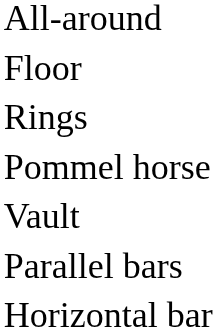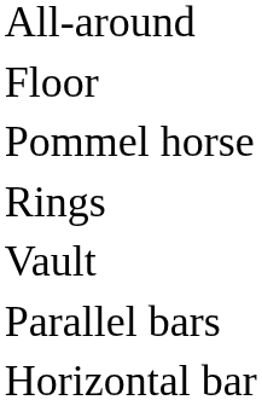 <table>
 <tr>
 <td>All-around<br></td>
 <td></td>
 <td></td>
 <td></td>
 </tr>
 <tr>
 <td>Floor<br></td>
 <td></td>
 <td></td>
 <td></td>
 </tr>
 <tr>
-<td>Rings<br></td>
+<td>Pommel horse<br></td>
 <td></td>
 <td></td>
 <td></td>
 </tr>
 <tr>
-<td>Pommel horse<br></td>
+<td>Rings<br></td>
 <td></td>
 <td></td>
 <td></td>
 </tr>
 <tr>
 <td>Vault<br></td>
 <td></td>
 <td></td>
 <td></td>
 </tr>
 <tr>
 <td>Parallel bars<br></td>
 <td></td>
 <td></td>
 <td></td>
 </tr>
 <tr>
 <td>Horizontal bar<br></td>
 <td></td>
 <td></td>
 <td></td>
 </tr>
 </table>
